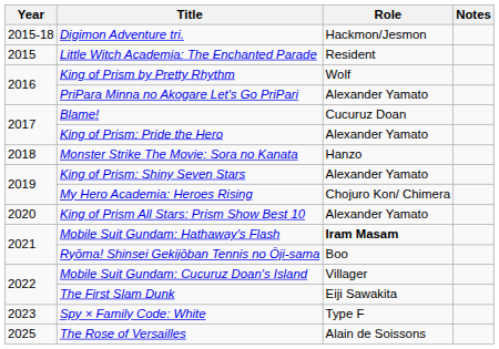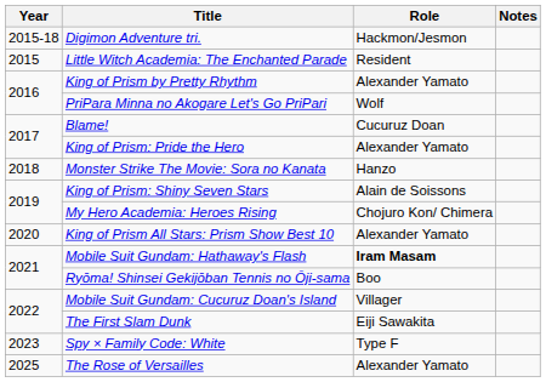 <table class="wikitable">
 <tr>
 <th>Year</th>
 <th>Title</th>
 <th>Role</th>
 <th class="unsortable">Notes</th>
 </tr>
 <tr>
 <td>2015-18</td>
 <td><em><a href='#'>Digimon Adventure tri.</a></em></td>
 <td>Hackmon/Jesmon</td>
 <td></td>
 </tr>
 <tr>
 <td>2015</td>
 <td><em><a href='#'>Little Witch Academia: The Enchanted Parade</a></em></td>
 <td>Resident</td>
 <td></td>
 </tr>
 <tr>
 <td rowspan="2">2016</td>
 <td><em><a href='#'>King of Prism by Pretty Rhythm</a></em></td>
-<td>Wolf</td>
+<td>Alexander Yamato</td>
 <td></td>
 </tr>
 <tr>
 <td><em><a href='#'>PriPara Minna no Akogare Let's Go PriPari</a></em></td>
-<td>Alexander Yamato</td>
+<td>Wolf</td>
 <td></td>
 </tr>
 <tr>
 <td rowspan="2">2017</td>
 <td><em><a href='#'>Blame!</a></em></td>
 <td>Cucuruz Doan</td>
 <td></td>
 </tr>
 <tr>
 <td><em><a href='#'>King of Prism: Pride the Hero</a></em></td>
 <td>Alexander Yamato</td>
 <td></td>
 </tr>
 <tr>
 <td>2018</td>
 <td><em><a href='#'>Monster Strike The Movie: Sora no Kanata</a></em></td>
 <td>Hanzo</td>
 <td></td>
 </tr>
 <tr>
 <td rowspan="2">2019</td>
 <td><em><a href='#'>King of Prism: Shiny Seven Stars</a></em></td>
-<td>Alexander Yamato</td>
+<td>Alain de Soissons</td>
 <td></td>
 </tr>
 <tr>
 <td><em><a href='#'>My Hero Academia: Heroes Rising</a></em></td>
 <td>Chojuro Kon/ Chimera</td>
 <td></td>
 </tr>
 <tr>
 <td>2020</td>
 <td><em><a href='#'>King of Prism All Stars: Prism Show Best 10</a></em></td>
 <td>Alexander Yamato</td>
 <td></td>
 </tr>
 <tr>
 <td rowspan="2">2021</td>
 <td><em><a href='#'>Mobile Suit Gundam: Hathaway's Flash</a></em></td>
 <td><strong>Iram Masam</strong></td>
 <td></td>
 </tr>
 <tr>
 <td><em><a href='#'>Ryōma! Shinsei Gekijōban Tennis no Ōji-sama</a></em></td>
 <td>Boo</td>
 <td></td>
 </tr>
 <tr>
 <td rowspan="2">2022</td>
 <td><em><a href='#'>Mobile Suit Gundam: Cucuruz Doan's Island</a></em></td>
 <td>Villager</td>
 <td></td>
 </tr>
 <tr>
 <td><em><a href='#'>The First Slam Dunk</a></em></td>
 <td>Eiji Sawakita</td>
 <td></td>
 </tr>
 <tr>
 <td>2023</td>
 <td><em><a href='#'>Spy × Family Code: White</a></em></td>
 <td>Type F</td>
 <td></td>
 </tr>
 <tr>
 <td>2025</td>
 <td><em><a href='#'>The Rose of Versailles</a></em></td>
-<td>Alain de Soissons</td>
+<td>Alexander Yamato</td>
 <td></td>
 </tr>
 </table>
